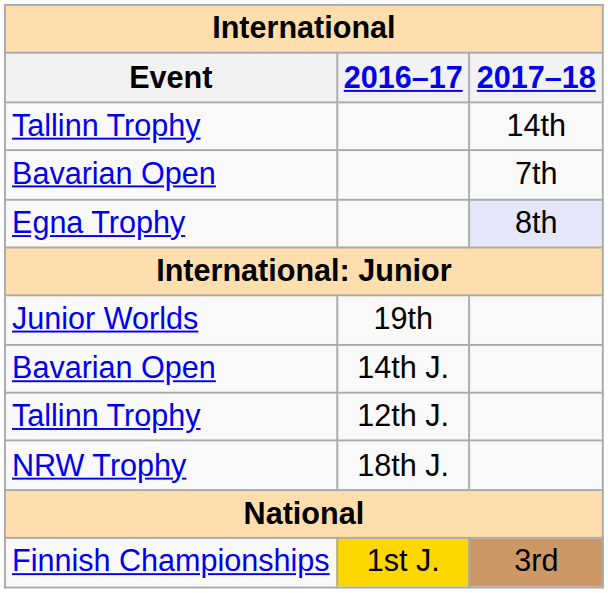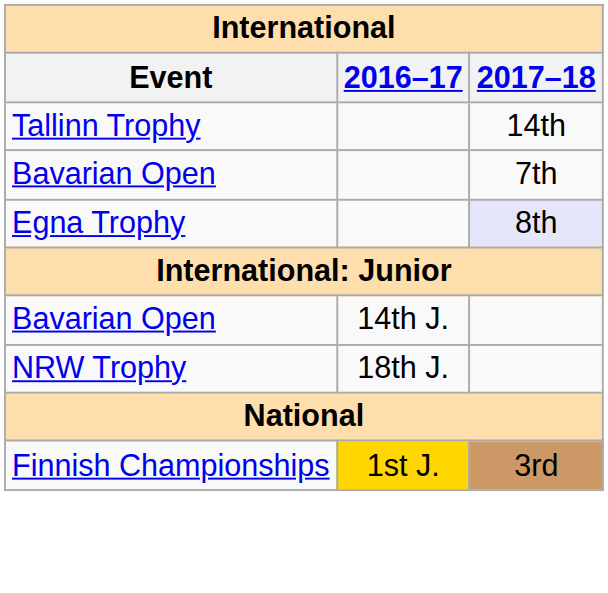 <table class="wikitable" style="text-align:center">
 <tr>
 <th style="background-color: #ffdead; " colspan=3 align=center>International</th>
 </tr>
 <tr>
 <th>Event</th>
 <th><a href='#'>2016–17</a></th>
 <th><a href='#'>2017–18</a></th>
 </tr>
 <tr>
 <td align=left> <a href='#'>Tallinn Trophy</a></td>
 <td></td>
 <td>14th</td>
 </tr>
 <tr>
 <td align=left><a href='#'>Bavarian Open</a></td>
 <td></td>
 <td>7th</td>
 </tr>
 <tr>
 <td align=left><a href='#'>Egna Trophy</a></td>
 <td></td>
 <td style="background: lavender;">8th</td>
 </tr>
 <tr>
 <th style="background-color: #ffdead; " colspan=3 align=center>International: Junior</th>
 </tr>
 <tr>
-<td align=left><a href='#'>Junior Worlds</a></td>
-<td>19th</td>
-<td></td>
-</tr>
-<tr>
 <td align=left><a href='#'>Bavarian Open</a></td>
 <td>14th J.</td>
-<td></td>
-</tr>
-<tr>
-<td align=left><a href='#'>Tallinn Trophy</a></td>
-<td>12th J.</td>
 <td></td>
 </tr>
 <tr>
 <td align=left><a href='#'>NRW Trophy</a></td>
 <td>18th J.</td>
 <td></td>
 </tr>
 <tr>
 <th style="background-color: #ffdead; " colspan=3 align=center>National</th>
 </tr>
 <tr>
 <td align=left><a href='#'>Finnish Championships</a></td>
 <td bgcolor=gold>1st J.</td>
 <td bgcolor="cc9966">3rd</td>
 </tr>
 </table>
